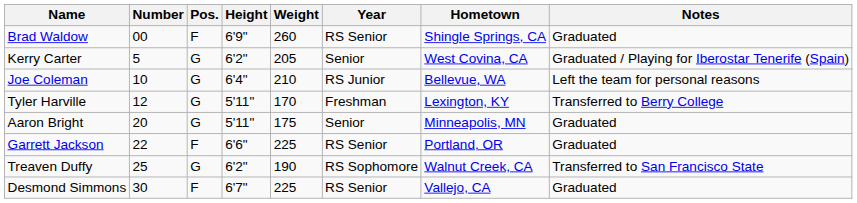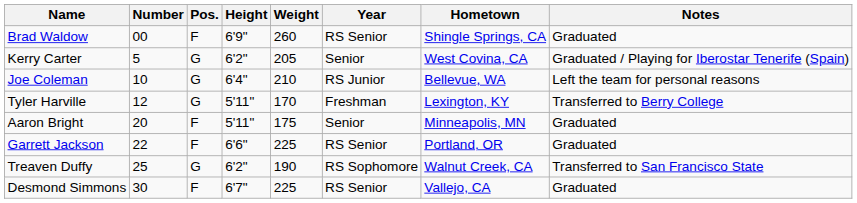 <table class="wikitable sortable" border="1">
 <tr>
 <th>Name</th>
 <th>Number</th>
 <th>Pos.</th>
 <th>Height</th>
 <th>Weight</th>
 <th>Year</th>
 <th>Hometown</th>
 <th class="unsortable">Notes</th>
 </tr>
 <tr>
 <td><a href='#'>Brad Waldow</a></td>
 <td>00</td>
 <td>F</td>
 <td>6'9"</td>
 <td>260</td>
 <td>RS Senior</td>
 <td><a href='#'>Shingle Springs, CA</a></td>
 <td>Graduated</td>
 </tr>
 <tr>
 <td>Kerry Carter</td>
 <td>5</td>
 <td>G</td>
 <td>6'2"</td>
 <td>205</td>
 <td>Senior</td>
 <td><a href='#'>West Covina, CA</a></td>
 <td>Graduated / Playing for <a href='#'>Iberostar Tenerife</a> (<a href='#'>Spain</a>)</td>
 </tr>
 <tr>
 <td><a href='#'>Joe Coleman</a></td>
 <td>10</td>
 <td>G</td>
 <td>6'4"</td>
 <td>210</td>
 <td>RS Junior</td>
 <td><a href='#'>Bellevue, WA</a></td>
 <td>Left the team for personal reasons</td>
 </tr>
 <tr>
 <td>Tyler Harville</td>
 <td>12</td>
 <td>G</td>
 <td>5'11"</td>
 <td>170</td>
 <td>Freshman</td>
 <td><a href='#'>Lexington, KY</a></td>
 <td>Transferred to <a href='#'>Berry College</a></td>
 </tr>
 <tr>
 <td>Aaron Bright</td>
 <td>20</td>
-<td>G</td>
+<td>F</td>
 <td>5'11"</td>
 <td>175</td>
 <td>Senior</td>
 <td><a href='#'>Minneapolis, MN</a></td>
 <td>Graduated</td>
 </tr>
 <tr>
 <td><a href='#'>Garrett Jackson</a></td>
 <td>22</td>
 <td>F</td>
 <td>6'6"</td>
 <td>225</td>
 <td>RS Senior</td>
 <td><a href='#'>Portland, OR</a></td>
 <td>Graduated</td>
 </tr>
 <tr>
 <td>Treaven Duffy</td>
 <td>25</td>
 <td>G</td>
 <td>6'2"</td>
 <td>190</td>
 <td>RS Sophomore</td>
 <td><a href='#'>Walnut Creek, CA</a></td>
 <td>Transferred to <a href='#'>San Francisco State</a></td>
 </tr>
 <tr>
 <td>Desmond Simmons</td>
 <td>30</td>
 <td>F</td>
 <td>6'7"</td>
 <td>225</td>
 <td>RS Senior</td>
 <td><a href='#'>Vallejo, CA</a></td>
 <td>Graduated</td>
 </tr>
 </table>
